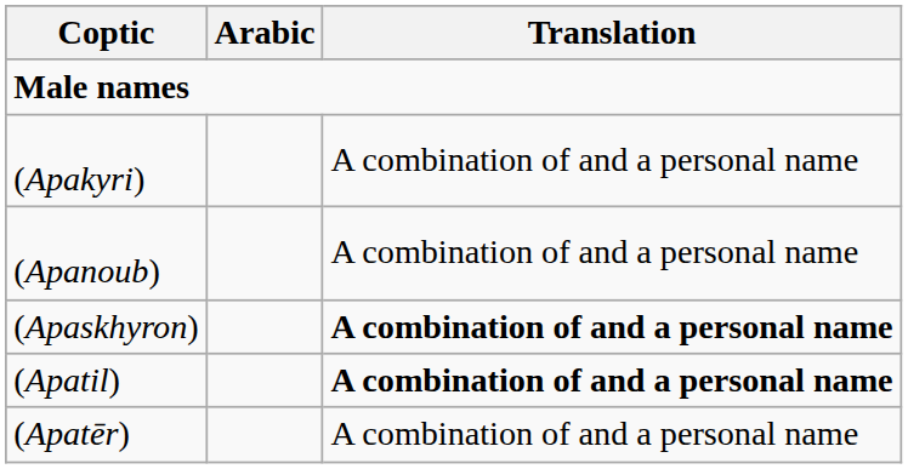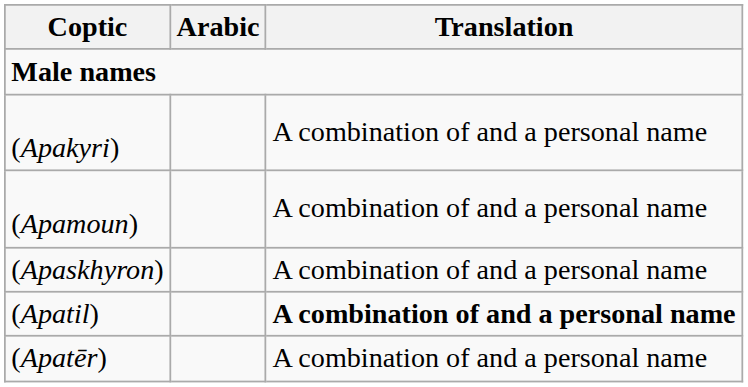 <table class="wikitable">
 <tr>
 <th>Coptic</th>
 <th>Arabic</th>
 <th>Translation</th>
 </tr>
 <tr>
 <td colspan="3"><strong>Male names</strong></td>
 </tr>
 <tr>
 <td><br>(<em>Apakyri</em>)</td>
 <td></td>
 <td>A combination of  and a personal name </td>
 </tr>
 <tr>
-<td><br>(<em>Apanoub</em>)</td>
+<td><br>(<em>Apamoun</em>)</td>
 <td></td>
 <td>A combination of  and a personal name </td>
 </tr>
 <tr>
 <td> (<em>Apaskhyron</em>)</td>
 <td></td>
-<td><strong>A combination of  and a personal name </strong></td>
+<td>A combination of  and a personal name </td>
 </tr>
 <tr>
 <td> (<em>Apatil</em>)</td>
 <td></td>
 <td><strong>A combination of  and a personal name </strong></td>
 </tr>
 <tr>
 <td> (<em>Apatēr</em>)</td>
 <td></td>
 <td>A combination of  and a personal name </td>
 </tr>
 </table>
